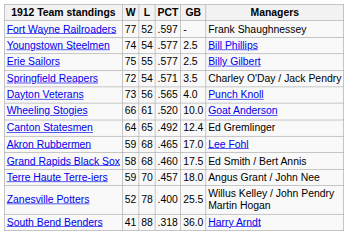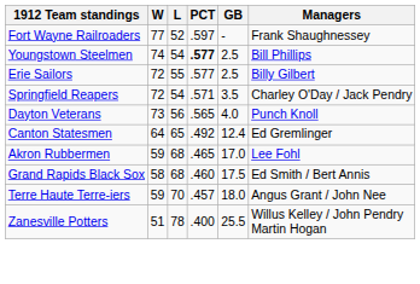 <table class="wikitable">
 <tr>
 <th>1912 Team standings</th>
 <th>W</th>
 <th>L</th>
 <th>PCT</th>
 <th>GB</th>
 <th>Managers</th>
 </tr>
 <tr>
 <td><a href='#'>Fort Wayne Railroaders</a></td>
 <td>77</td>
 <td>52</td>
 <td>.597</td>
 <td>-</td>
 <td>Frank Shaughnessey</td>
 </tr>
 <tr>
 <td><a href='#'>Youngstown Steelmen</a></td>
 <td>74</td>
 <td>54</td>
-<td>.577</td>
+<td><strong>.577</strong></td>
 <td>2.5</td>
 <td><a href='#'>Bill Phillips</a></td>
 </tr>
 <tr>
 <td><a href='#'>Erie Sailors</a></td>
-<td>75</td>
+<td>72</td>
 <td>55</td>
 <td>.577</td>
 <td>2.5</td>
 <td><a href='#'>Billy Gilbert</a></td>
 </tr>
 <tr>
 <td><a href='#'>Springfield Reapers</a></td>
 <td>72</td>
 <td>54</td>
 <td>.571</td>
 <td>3.5</td>
 <td>Charley O'Day / Jack Pendry</td>
 </tr>
 <tr>
 <td><a href='#'>Dayton Veterans</a></td>
 <td>73</td>
 <td>56</td>
 <td>.565</td>
 <td>4.0</td>
 <td><a href='#'>Punch Knoll</a></td>
-</tr>
-<tr>
-<td><a href='#'>Wheeling Stogies</a></td>
-<td>66</td>
-<td>61</td>
-<td>.520</td>
-<td>10.0</td>
-<td><a href='#'>Goat Anderson</a></td>
 </tr>
 <tr>
 <td><a href='#'>Canton Statesmen</a></td>
 <td>64</td>
 <td>65</td>
 <td>.492</td>
 <td>12.4</td>
 <td>Ed Gremlinger</td>
 </tr>
 <tr>
 <td><a href='#'>Akron Rubbermen</a></td>
 <td>59</td>
 <td>68</td>
 <td>.465</td>
 <td>17.0</td>
 <td><a href='#'>Lee Fohl</a></td>
 </tr>
 <tr>
 <td><a href='#'>Grand Rapids Black Sox</a></td>
 <td>58</td>
 <td>68</td>
 <td>.460</td>
 <td>17.5</td>
 <td>Ed Smith / Bert Annis</td>
 </tr>
 <tr>
 <td><a href='#'>Terre Haute Terre-iers</a></td>
 <td>59</td>
 <td>70</td>
 <td>.457</td>
 <td>18.0</td>
 <td>Angus Grant / John Nee</td>
 </tr>
 <tr>
 <td><a href='#'>Zanesville Potters</a></td>
-<td>52</td>
+<td>51</td>
 <td>78</td>
 <td>.400</td>
 <td>25.5</td>
 <td>Willus Kelley / John Pendry <br> Martin Hogan</td>
 </tr>
-<tr>
-<td><a href='#'>South Bend Benders</a></td>
-<td>41</td>
-<td>88</td>
-<td>.318</td>
-<td>36.0</td>
-<td><a href='#'>Harry Arndt</a></td>
-</tr>
 </table>
